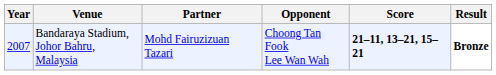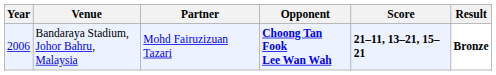 <table class="sortable wikitable" style="font-size: 90%;">
 <tr>
 <th>Year</th>
 <th>Venue</th>
 <th>Partner</th>
 <th>Opponent</th>
 <th>Score</th>
 <th>Result</th>
 </tr>
 <tr style="background:#ECF2FF">
-<td align="center"><a href='#'>2007</a></td>
+<td align="center"><a href='#'>2006</a></td>
 <td>Bandaraya Stadium,<br><a href='#'>Johor Bahru</a>, <a href='#'>Malaysia</a></td>
 <td> <a href='#'>Mohd Fairuzizuan Tazari</a></td>
-<td> <a href='#'>Choong Tan Fook</a><br> <a href='#'>Lee Wan Wah</a></td>
+<td><strong> <a href='#'>Choong Tan Fook</a><br> <a href='#'>Lee Wan Wah</a></strong></td>
 <td><strong>21–11, 13–21, 15–21</strong></td>
 <td style="text-align:left; background:white"> <strong>Bronze</strong></td>
 </tr>
 </table>
